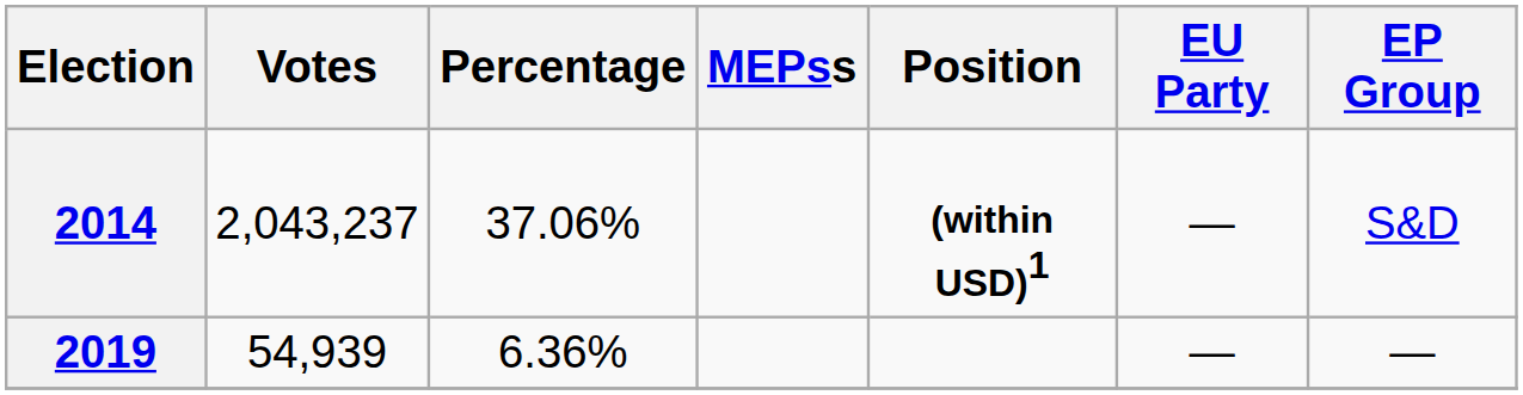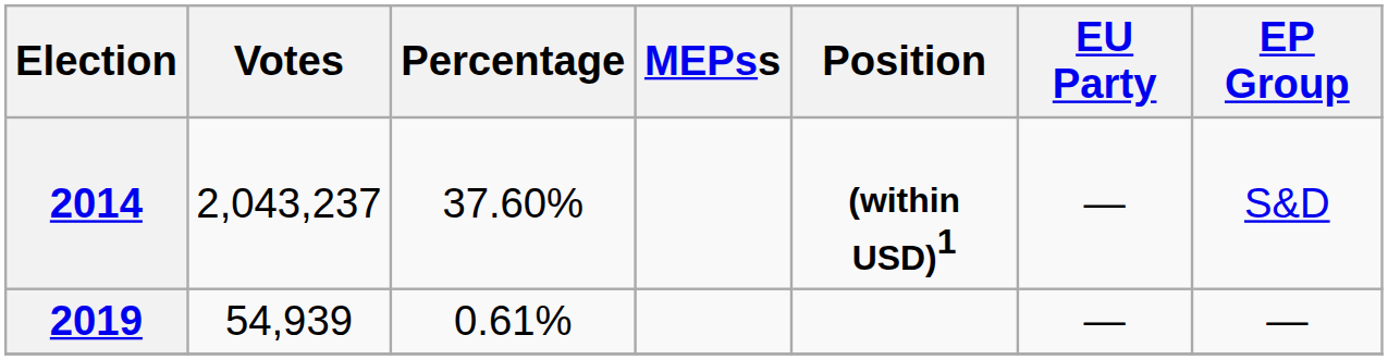 <table class=wikitable style="text-align: right;" width=60%>
 <tr>
 <th>Election</th>
 <th>Votes</th>
 <th>Percentage</th>
 <th><a href='#'>MEPs</a>s</th>
 <th>Position</th>
 <th><a href='#'>EU Party</a></th>
 <th><a href='#'>EP Group</a></th>
 </tr>
 <tr style="text-align:center;">
 <th><a href='#'>2014</a></th>
 <td>2,043,237</td>
-<td>37.06%</td>
+<td>37.60%</td>
 <td></td>
 <td><strong><br><small>(within USD)</small><sup>1</sup></strong></td>
 <td>—</td>
 <td><a href='#'>S&D</a></td>
 </tr>
 <tr style="text-align:center;">
 <th><a href='#'>2019</a></th>
 <td>54,939</td>
-<td>6.36%</td>
+<td>0.61%</td>
 <td></td>
 <td></td>
 <td>—</td>
 <td>—</td>
 </tr>
 <tr>
 </tr>
 </table>
